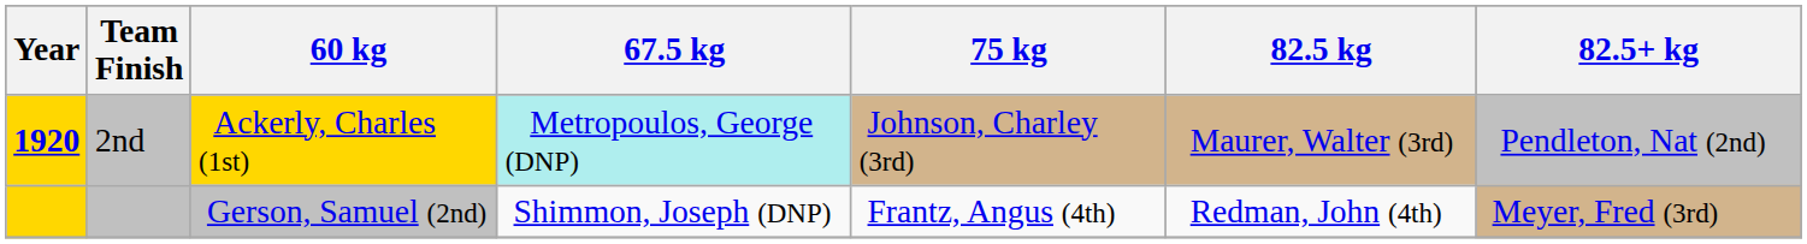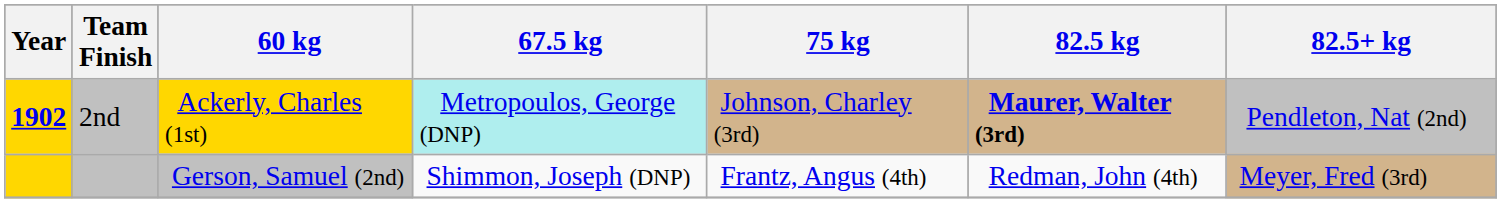 <table class="wikitable sortable"  style="font-size: 100%">
 <tr>
 <th>Year</th>
 <th>Team Finish</th>
 <th width=300> <a href='#'>60 kg</a></th>
 <th width=300><a href='#'>67.5 kg</a></th>
 <th width=300><a href='#'>75 kg</a></th>
 <th width=300><a href='#'>82.5 kg</a></th>
 <th width=300><a href='#'>82.5+ kg</a></th>
 </tr>
 <tr>
-<td bgcolor="GOLD"><strong><a href='#'>1920</a></strong></td>
+<td bgcolor="GOLD"><strong><a href='#'>1902</a></strong></td>
 <td bgcolor="SILVER">2nd</td>
 <td bgcolor="GOLD">  <a href='#'>Ackerly, Charles</a> <small>(1st)</small></td>
 <td style="background: paleturquoise;">   <a href='#'>Metropoulos, George</a> <small>(DNP)</small></td>
 <td bgcolor="TAN"> <a href='#'>Johnson, Charley</a> <small>(3rd)</small></td>
-<td bgcolor="TAN">  <a href='#'>Maurer, Walter</a> <small>(3rd)</small></td>
+<td bgcolor="TAN"><strong>  <a href='#'>Maurer, Walter</a> <small>(3rd)</small></strong></td>
 <td bgcolor="SILVER">  <a href='#'>Pendleton, Nat</a> <small>(2nd)</small></td>
 </tr>
 <tr>
 <td bgcolor="GOLD"></td>
 <td bgcolor="SILVER"> </td>
 <td bgcolor="SILVER"> <a href='#'>Gerson, Samuel</a> <small>(2nd)</small></td>
 <td> <a href='#'>Shimmon, Joseph</a> <small>(DNP)</small></td>
 <td> <a href='#'>Frantz, Angus</a> <small>(4th)</small></td>
 <td>  <a href='#'>Redman, John</a> <small>(4th)</small></td>
 <td bgcolor="TAN"> <a href='#'>Meyer, Fred</a> <small>(3rd)</small></td>
 </tr>
 <tr>
 </tr>
 </table>
